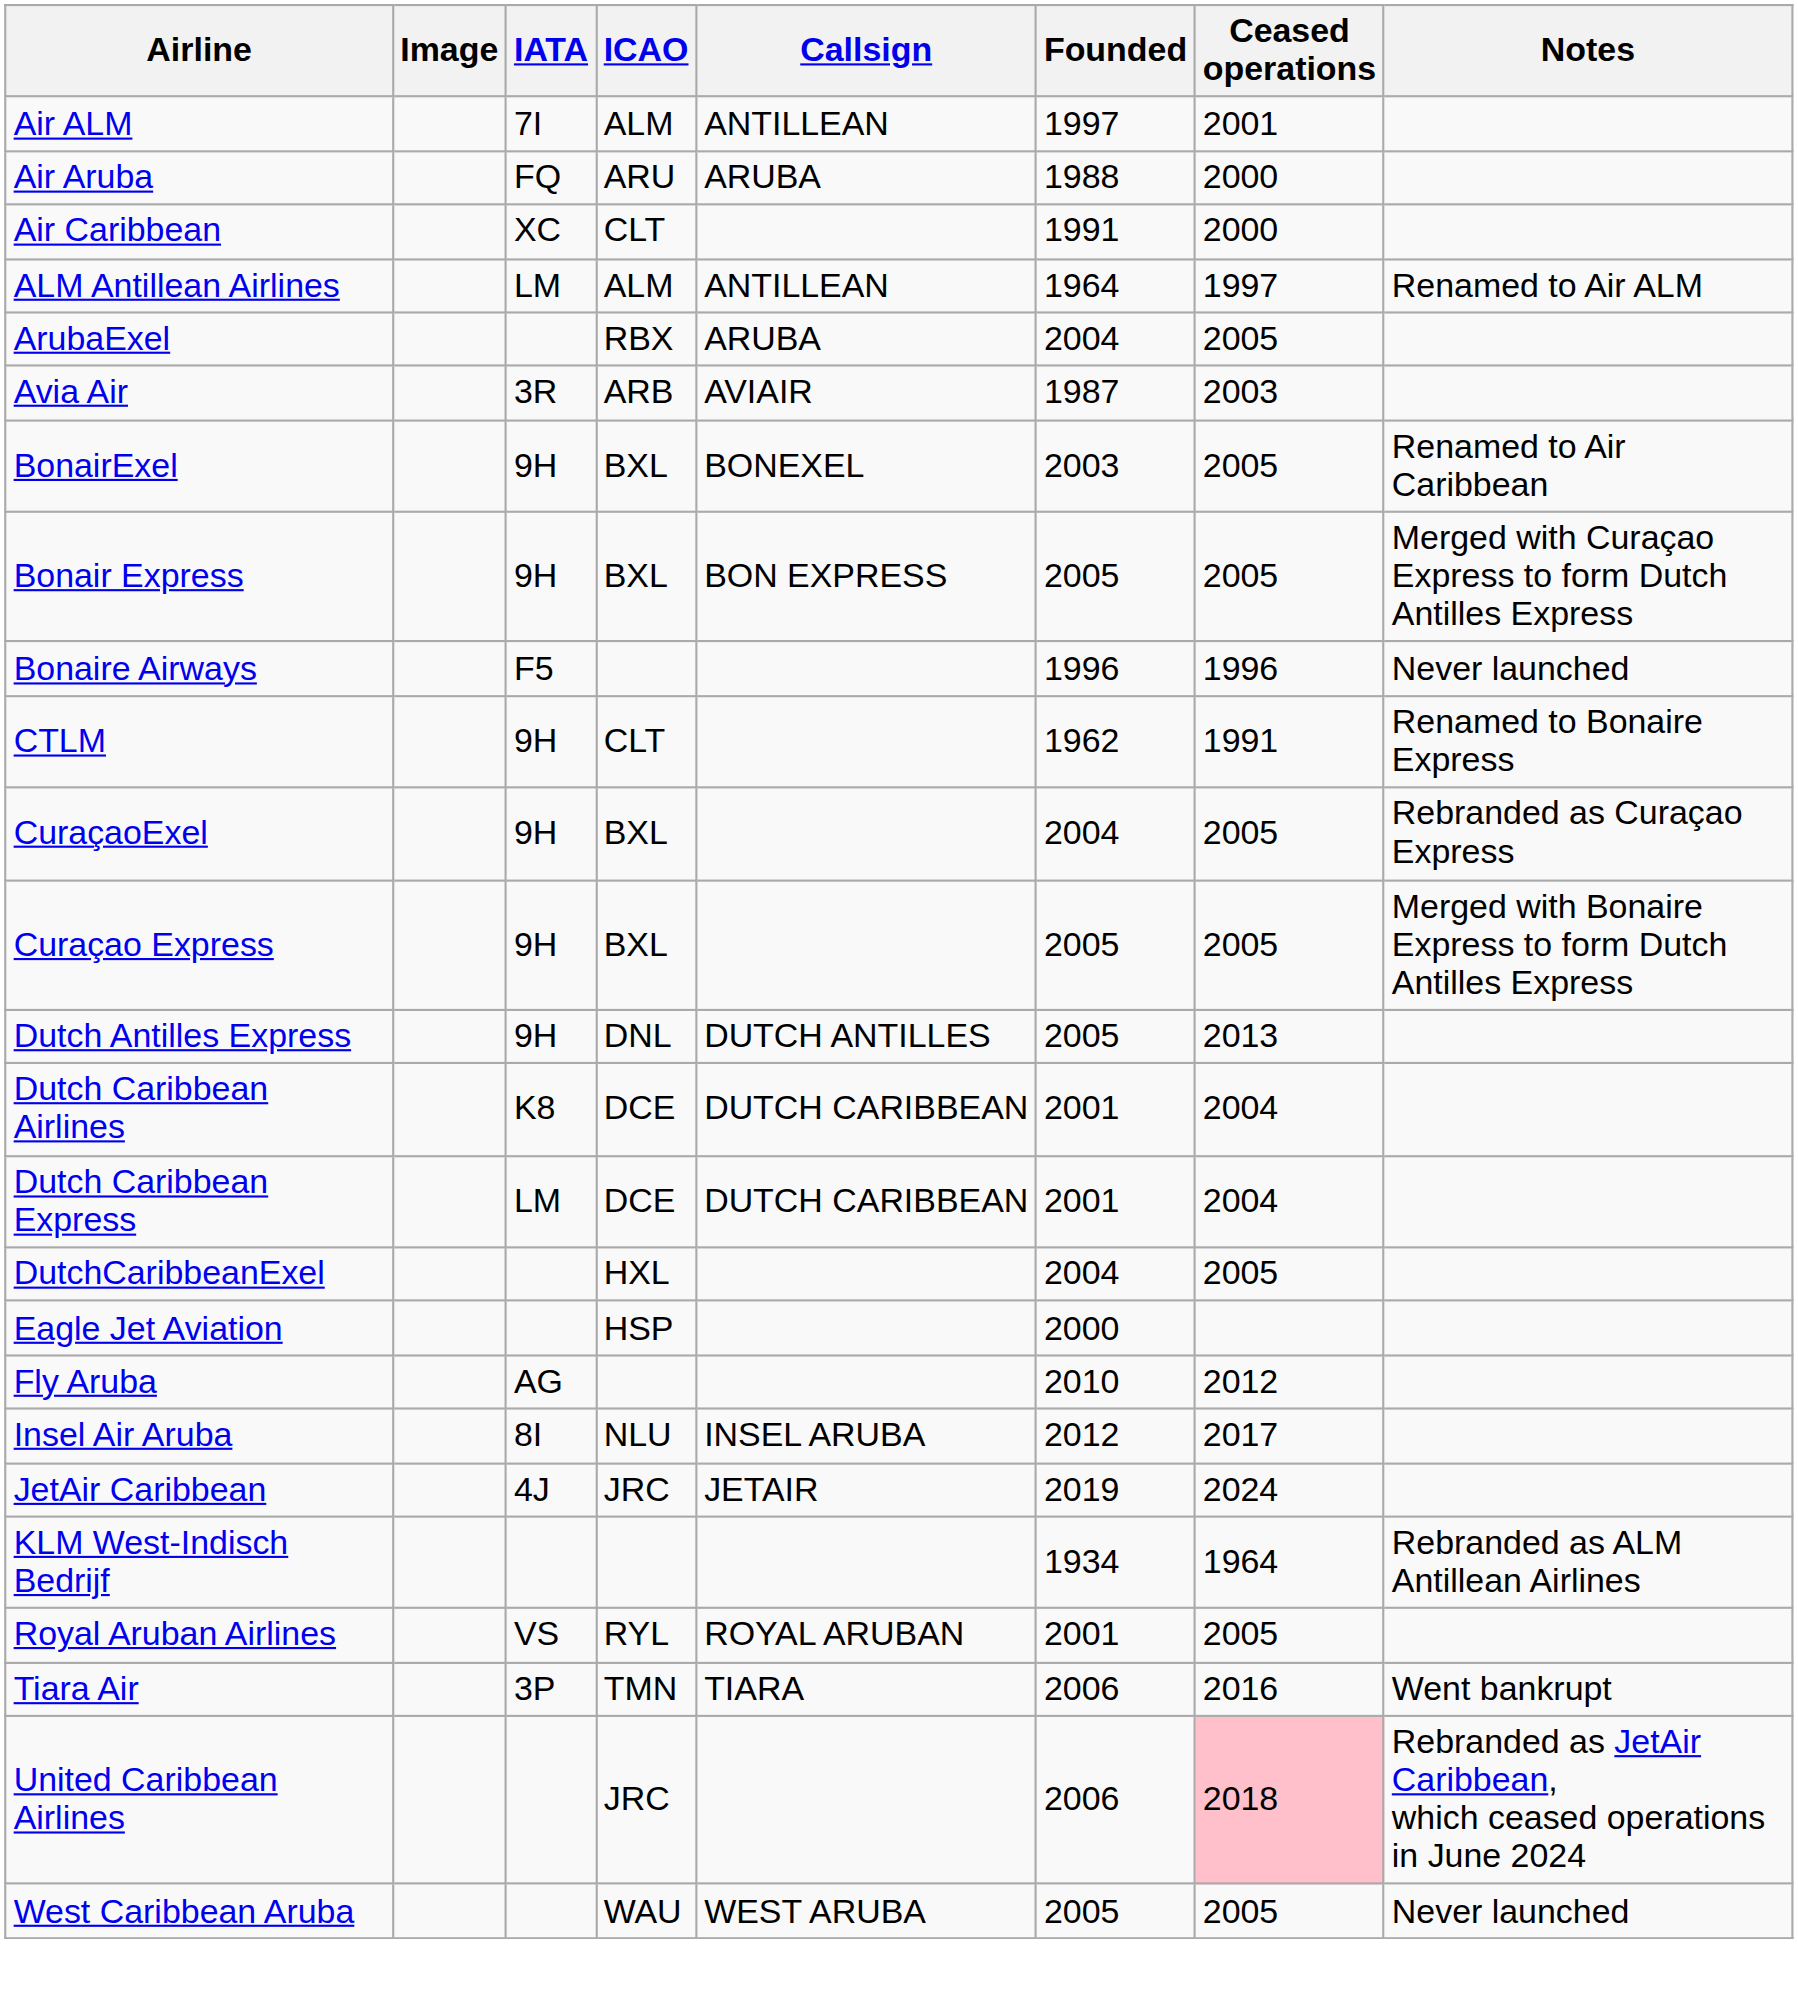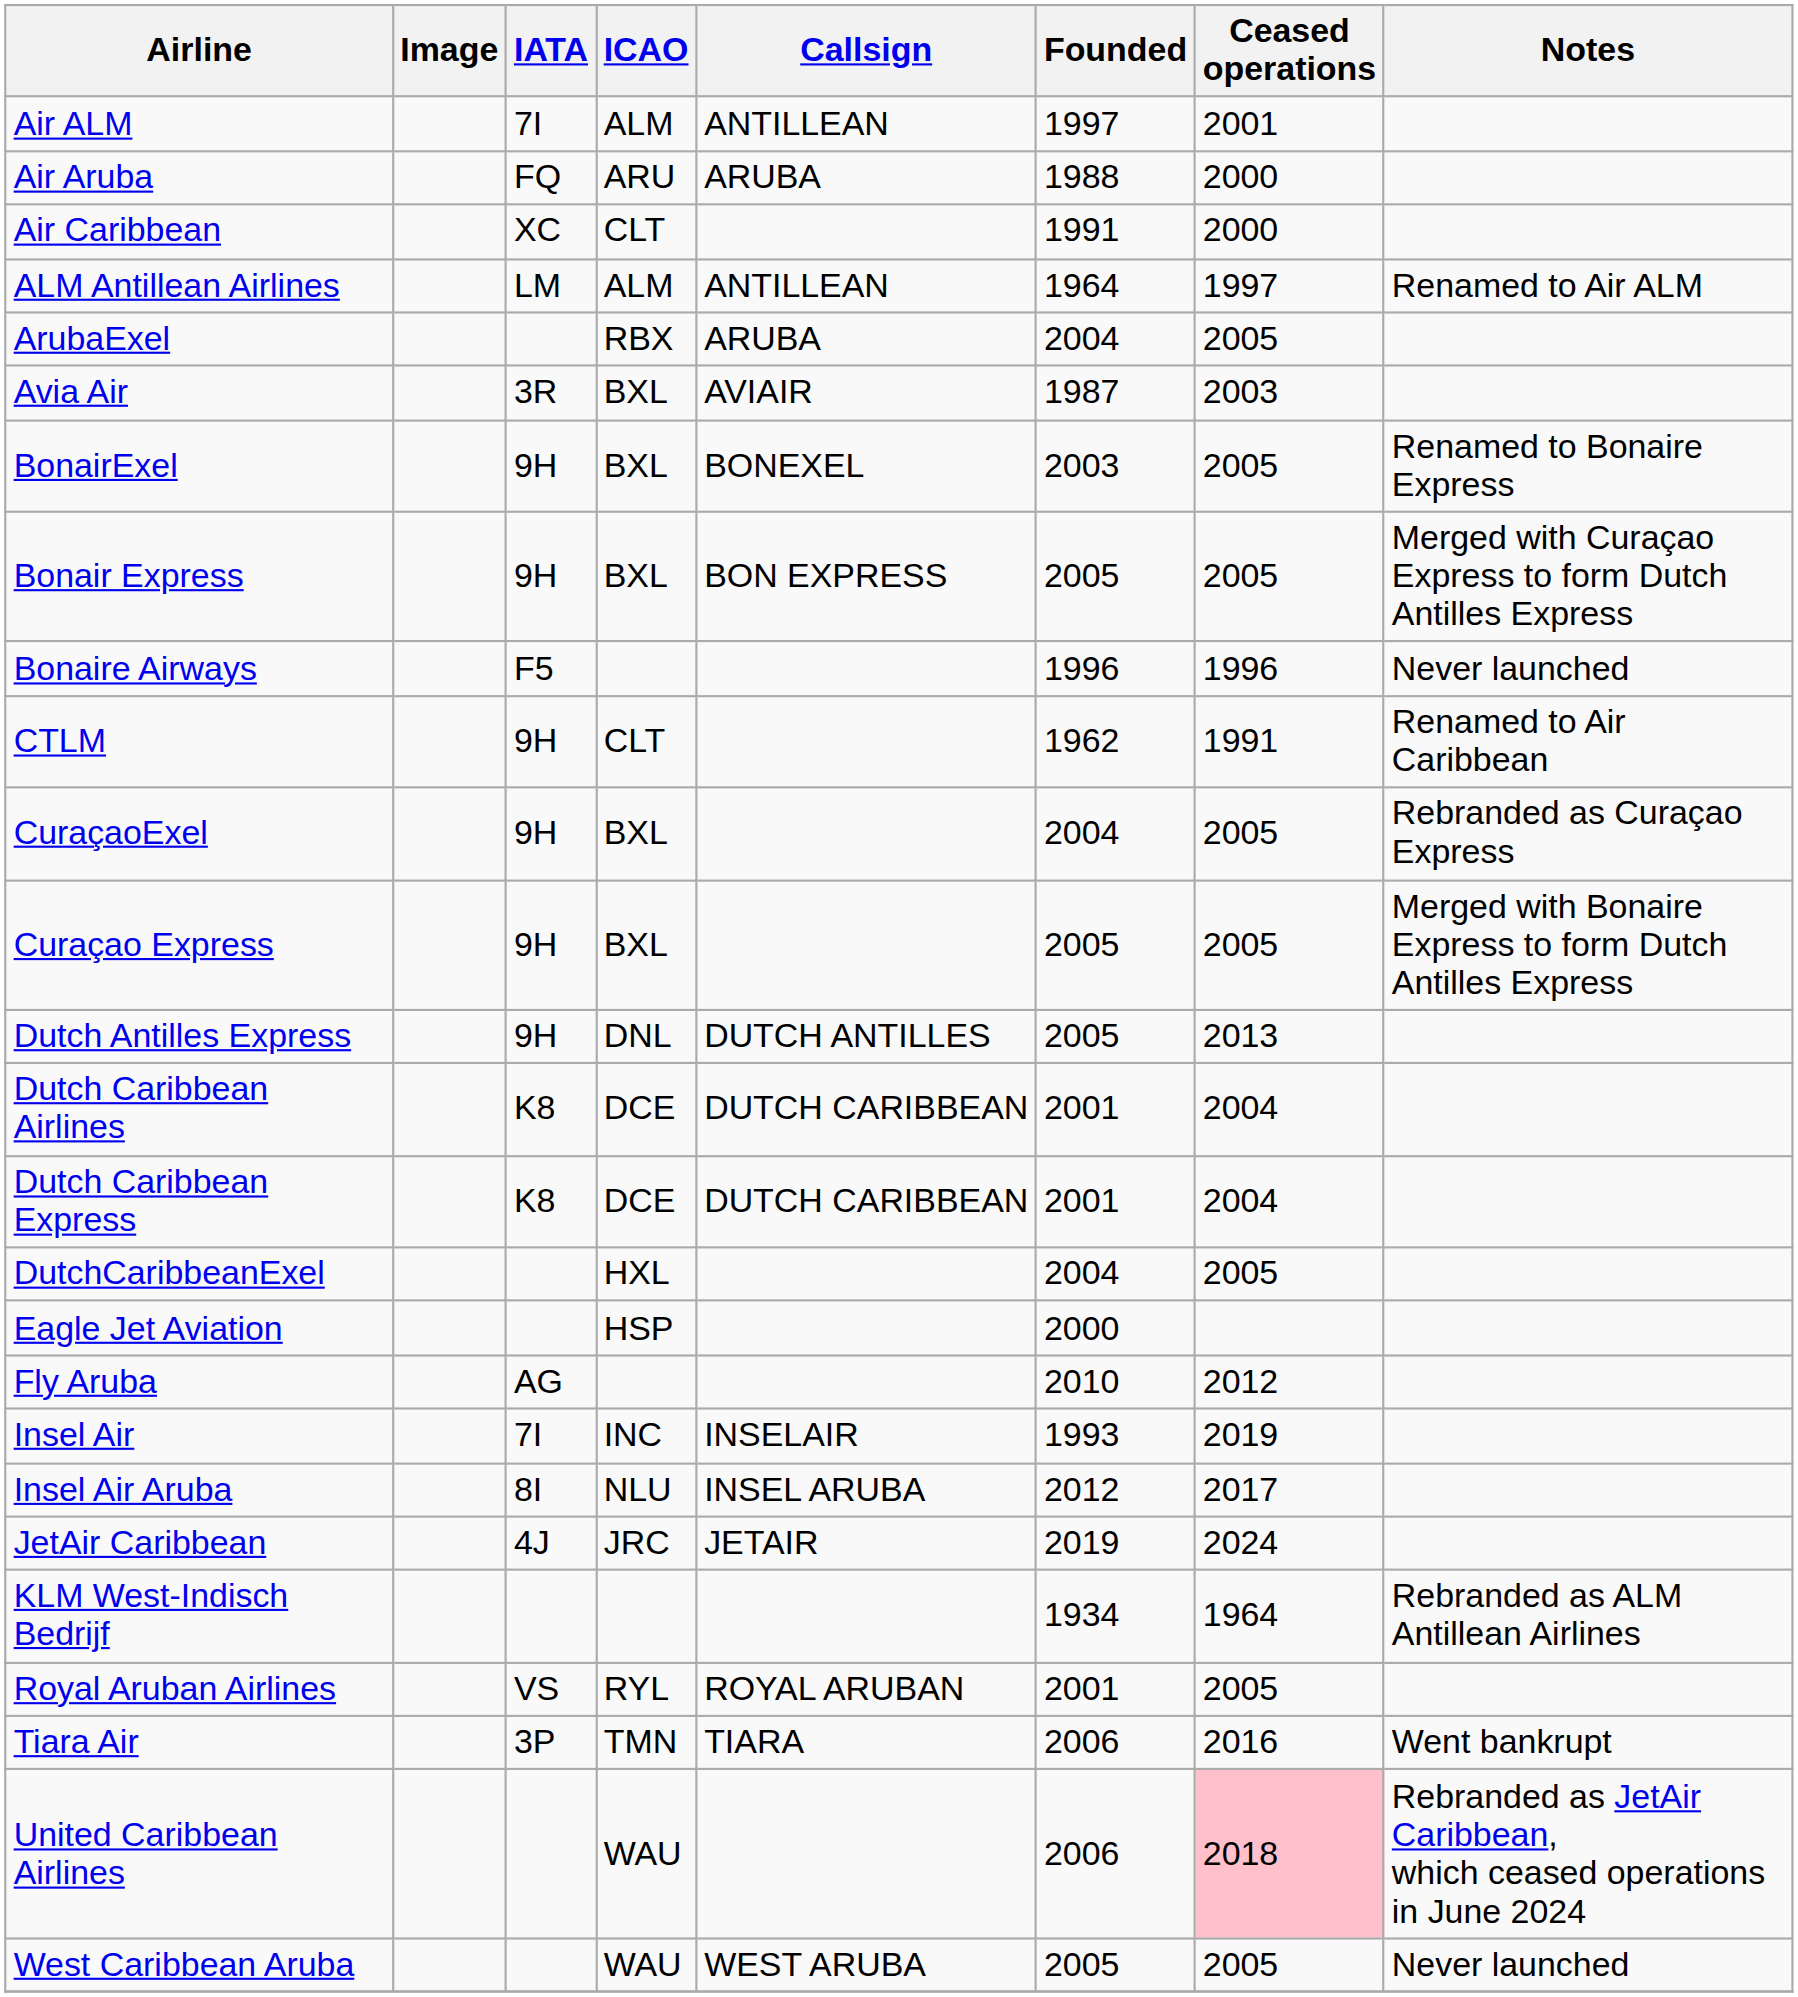 <table class="wikitable sortable" style="border-collapse:collapse; margin:auto;" border="1" cellpadding="3">
 <tr valign="middle">
 <th style="width:175px;">Airline</th>
 <th>Image</th>
 <th><a href='#'>IATA</a></th>
 <th><a href='#'>ICAO</a></th>
 <th><a href='#'>Callsign</a></th>
 <th>Founded</th>
 <th>Ceased<br>operations</th>
 <th style="width:185px;">Notes</th>
 </tr>
 <tr>
 <td><a href='#'>Air ALM</a></td>
 <td></td>
 <td>7I</td>
 <td>ALM</td>
 <td>ANTILLEAN</td>
 <td>1997</td>
 <td>2001</td>
 <td></td>
 </tr>
 <tr>
 <td><a href='#'>Air Aruba</a></td>
 <td></td>
 <td>FQ</td>
 <td>ARU</td>
 <td>ARUBA</td>
 <td>1988</td>
 <td>2000</td>
 <td></td>
 </tr>
 <tr>
 <td><a href='#'>Air Caribbean</a></td>
 <td></td>
 <td>XC</td>
 <td>CLT</td>
 <td></td>
 <td>1991</td>
 <td>2000</td>
 <td></td>
 </tr>
 <tr>
 <td><a href='#'>ALM Antillean Airlines</a></td>
 <td></td>
 <td>LM</td>
 <td>ALM</td>
 <td>ANTILLEAN</td>
 <td>1964</td>
 <td>1997</td>
 <td>Renamed to Air ALM</td>
 </tr>
 <tr>
 <td><a href='#'>ArubaExel</a></td>
 <td></td>
 <td></td>
 <td>RBX</td>
 <td>ARUBA</td>
 <td>2004</td>
 <td>2005</td>
 <td></td>
 </tr>
 <tr>
 <td><a href='#'>Avia Air</a></td>
 <td></td>
 <td>3R</td>
-<td>ARB</td>
+<td>BXL</td>
 <td>AVIAIR</td>
 <td>1987</td>
 <td>2003</td>
 <td></td>
 </tr>
 <tr>
 <td><a href='#'>BonairExel</a></td>
 <td></td>
 <td>9H</td>
 <td>BXL</td>
 <td>BONEXEL</td>
 <td>2003</td>
 <td>2005</td>
-<td>Renamed to Air Caribbean</td>
+<td>Renamed to Bonaire Express</td>
 </tr>
 <tr>
 <td><a href='#'>Bonair Express</a></td>
 <td></td>
 <td>9H</td>
 <td>BXL</td>
 <td>BON EXPRESS</td>
 <td>2005</td>
 <td>2005</td>
 <td>Merged with Curaçao Express to form Dutch Antilles Express</td>
 </tr>
 <tr>
 <td><a href='#'>Bonaire Airways</a></td>
 <td></td>
 <td>F5</td>
 <td></td>
 <td></td>
 <td>1996</td>
 <td>1996</td>
 <td>Never launched</td>
 </tr>
 <tr>
 <td><a href='#'>CTLM</a></td>
 <td></td>
 <td>9H</td>
 <td>CLT</td>
 <td></td>
 <td>1962</td>
 <td>1991</td>
-<td>Renamed to Bonaire Express</td>
+<td>Renamed to Air Caribbean</td>
 </tr>
 <tr>
 <td><a href='#'>CuraçaoExel</a></td>
 <td></td>
 <td>9H</td>
 <td>BXL</td>
 <td></td>
 <td>2004</td>
 <td>2005</td>
 <td>Rebranded as Curaçao Express</td>
 </tr>
 <tr>
 <td><a href='#'>Curaçao Express</a></td>
 <td></td>
 <td>9H</td>
 <td>BXL</td>
 <td></td>
 <td>2005</td>
 <td>2005</td>
 <td>Merged with Bonaire Express to form Dutch Antilles Express</td>
 </tr>
 <tr>
 <td><a href='#'>Dutch Antilles Express</a></td>
 <td></td>
 <td>9H</td>
 <td>DNL</td>
 <td>DUTCH ANTILLES</td>
 <td>2005</td>
 <td>2013</td>
 <td></td>
 </tr>
 <tr>
 <td><a href='#'>Dutch Caribbean Airlines</a></td>
 <td></td>
 <td>K8</td>
 <td>DCE</td>
 <td>DUTCH CARIBBEAN</td>
 <td>2001</td>
 <td>2004</td>
 <td></td>
 </tr>
 <tr>
 <td><a href='#'>Dutch Caribbean Express</a></td>
 <td></td>
-<td>LM</td>
+<td>K8</td>
 <td>DCE</td>
 <td>DUTCH CARIBBEAN</td>
 <td>2001</td>
 <td>2004</td>
 <td></td>
 </tr>
 <tr>
 <td><a href='#'>DutchCaribbeanExel</a></td>
 <td></td>
 <td></td>
 <td>HXL</td>
 <td></td>
 <td>2004</td>
 <td>2005</td>
 <td></td>
 </tr>
 <tr>
 <td><a href='#'>Eagle Jet Aviation</a></td>
 <td></td>
 <td></td>
 <td>HSP</td>
 <td></td>
 <td>2000</td>
 <td></td>
 <td></td>
 </tr>
 <tr>
 <td><a href='#'>Fly Aruba</a></td>
 <td></td>
 <td>AG</td>
 <td></td>
 <td></td>
 <td>2010</td>
 <td>2012</td>
+<td></td>
+</tr>
+<tr>
+<td><a href='#'>Insel Air</a></td>
+<td></td>
+<td>7I</td>
+<td>INC</td>
+<td>INSELAIR</td>
+<td>1993</td>
+<td>2019</td>
 <td></td>
 </tr>
 <tr>
 <td><a href='#'>Insel Air Aruba</a></td>
 <td></td>
 <td>8I</td>
 <td>NLU</td>
 <td>INSEL ARUBA</td>
 <td>2012</td>
 <td>2017</td>
 <td></td>
 </tr>
 <tr>
 <td><a href='#'>JetAir Caribbean</a></td>
 <td></td>
 <td>4J</td>
 <td>JRC</td>
 <td>JETAIR</td>
 <td>2019</td>
 <td>2024</td>
 <td></td>
 </tr>
 <tr>
 <td><a href='#'>KLM West-Indisch Bedrijf</a></td>
 <td></td>
 <td></td>
 <td></td>
 <td></td>
 <td>1934</td>
 <td>1964</td>
 <td>Rebranded as ALM Antillean Airlines</td>
 </tr>
 <tr>
 <td><a href='#'>Royal Aruban Airlines</a></td>
 <td></td>
 <td>VS</td>
 <td>RYL</td>
 <td>ROYAL ARUBAN</td>
 <td>2001</td>
 <td>2005</td>
 <td></td>
 </tr>
 <tr>
 <td><a href='#'>Tiara Air</a></td>
 <td></td>
 <td>3P</td>
 <td>TMN</td>
 <td>TIARA</td>
 <td>2006</td>
 <td>2016</td>
 <td>Went bankrupt</td>
 </tr>
 <tr>
 <td><a href='#'>United Caribbean Airlines</a></td>
 <td></td>
 <td></td>
-<td>JRC</td>
+<td>WAU</td>
 <td></td>
 <td>2006</td>
 <td style="background: pink;">2018</td>
 <td>Rebranded as <a href='#'>JetAir Caribbean</a>,<br>which ceased operations in June 2024</td>
 </tr>
 <tr>
 <td><a href='#'>West Caribbean Aruba</a></td>
 <td></td>
 <td></td>
 <td>WAU</td>
 <td>WEST ARUBA</td>
 <td>2005</td>
 <td>2005</td>
 <td>Never launched</td>
 </tr>
 <tr>
 </tr>
 </table>
